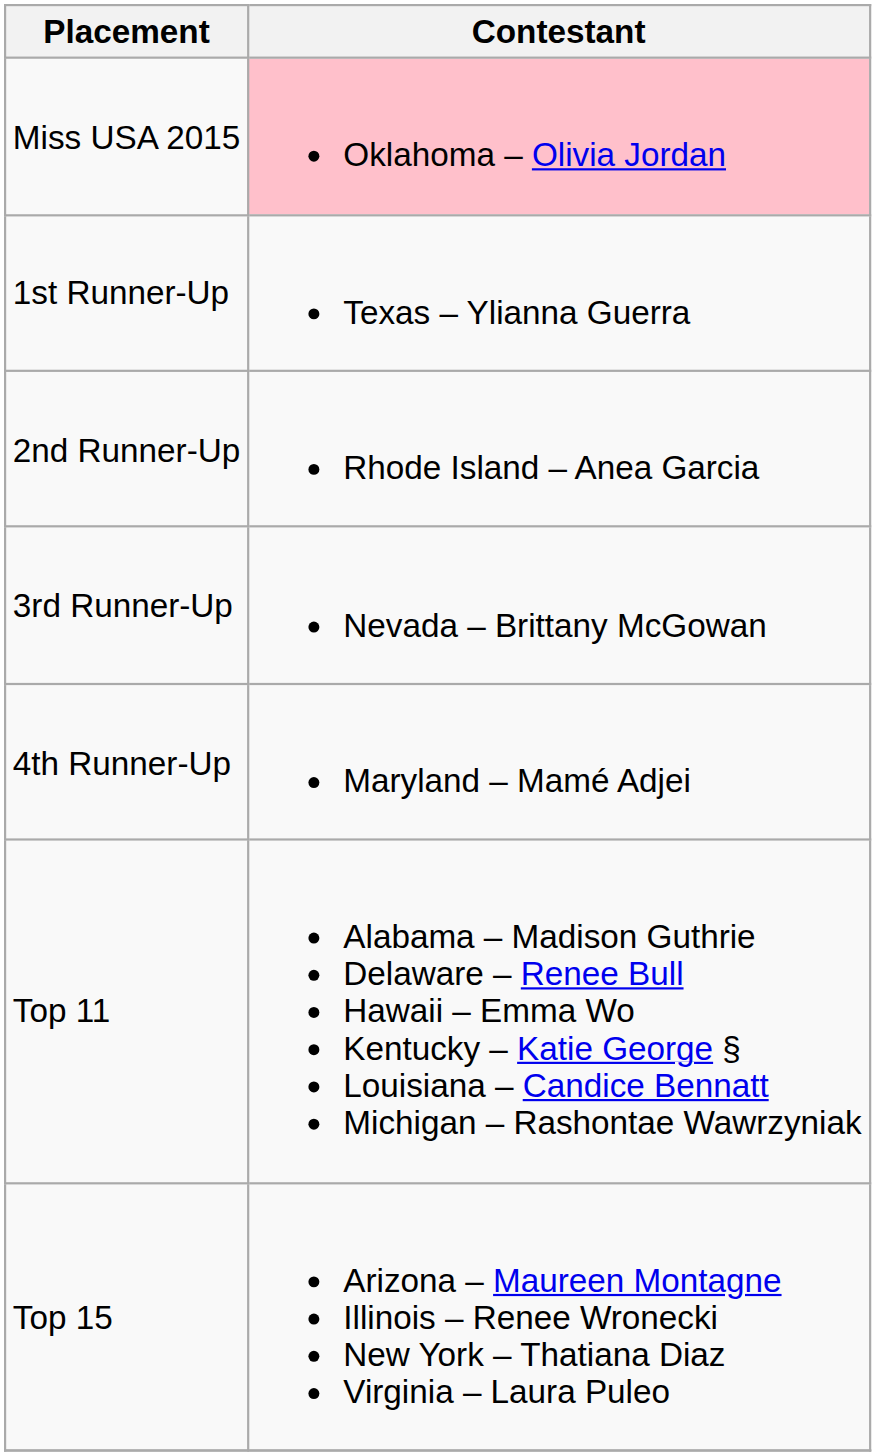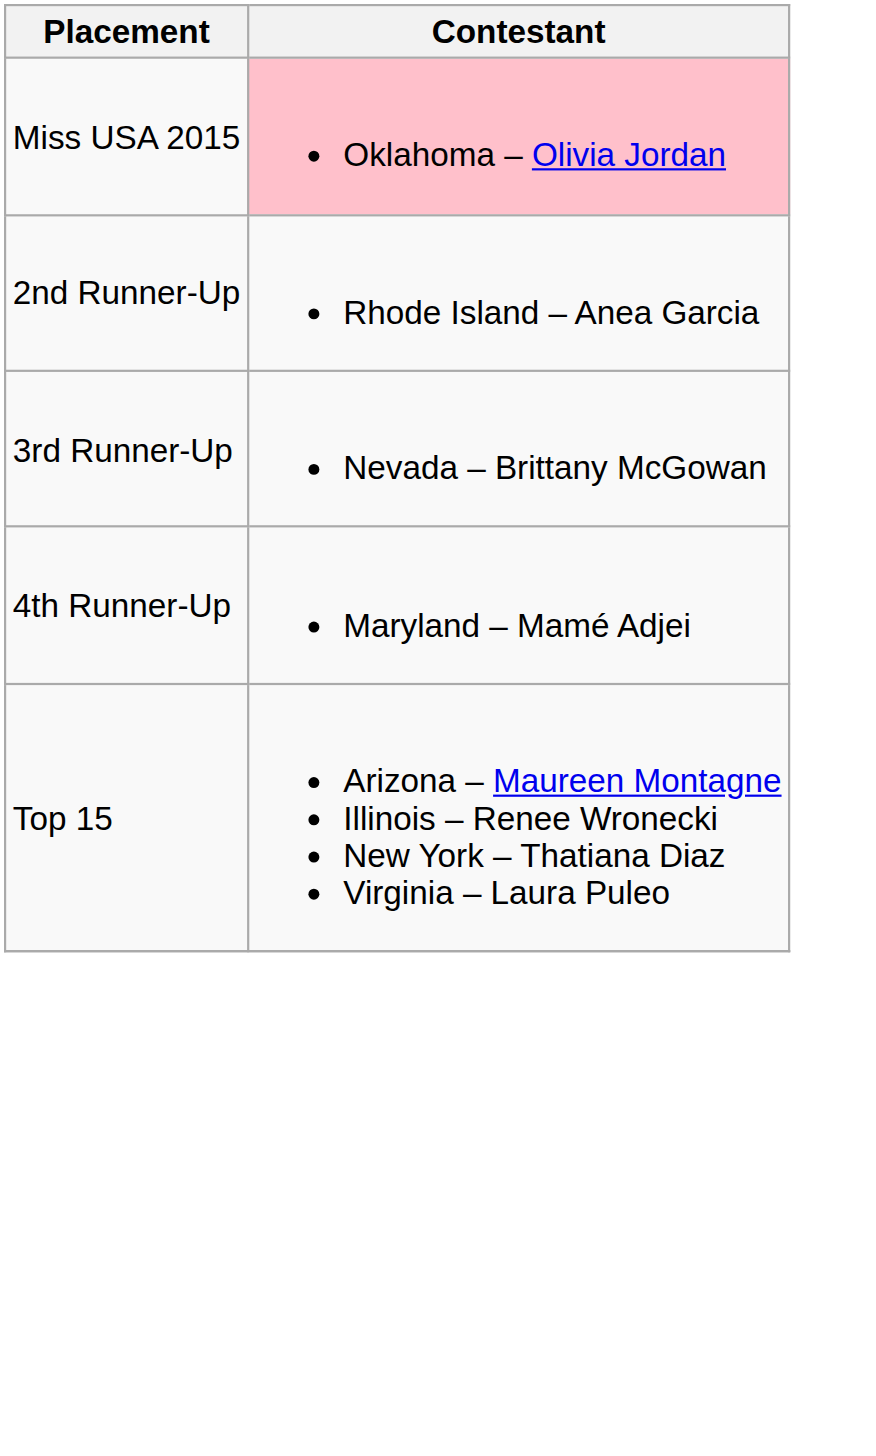 <table class="wikitable sortable" style="font-size: 95%;">
 <tr>
 <th>Placement</th>
 <th>Contestant</th>
 </tr>
 <tr>
 <td>Miss USA 2015</td>
 <td style="background: pink;"><br><ul><li>Oklahoma – <a href='#'>Olivia Jordan</a></li></ul></td>
-</tr>
-<tr>
-<td>1st Runner-Up</td>
-<td><br><ul><li>Texas – Ylianna Guerra</li></ul></td>
 </tr>
 <tr>
 <td>2nd Runner-Up</td>
 <td><br><ul><li>Rhode Island – Anea Garcia</li></ul></td>
 </tr>
 <tr>
 <td>3rd Runner-Up</td>
 <td><br><ul><li>Nevada – Brittany McGowan</li></ul></td>
 </tr>
 <tr>
 <td>4th Runner-Up</td>
 <td><br><ul><li>Maryland – Mamé Adjei</li></ul></td>
 </tr>
 <tr>
-<td>Top 11</td>
-<td><br><ul><li>Alabama – Madison Guthrie</li><li>Delaware – <a href='#'>Renee Bull</a></li><li>Hawaii – Emma Wo</li><li>Kentucky – <a href='#'>Katie George</a> §</li><li>Louisiana – <a href='#'>Candice Bennatt</a></li><li>Michigan – Rashontae Wawrzyniak</li></ul></td>
-</tr>
-<tr>
 <td>Top 15</td>
 <td><br><ul><li>Arizona – <a href='#'>Maureen Montagne</a></li><li>Illinois – Renee Wronecki</li><li>New York – Thatiana Diaz</li><li>Virginia – Laura Puleo</li></ul></td>
 </tr>
 <tr>
 </tr>
 </table>
